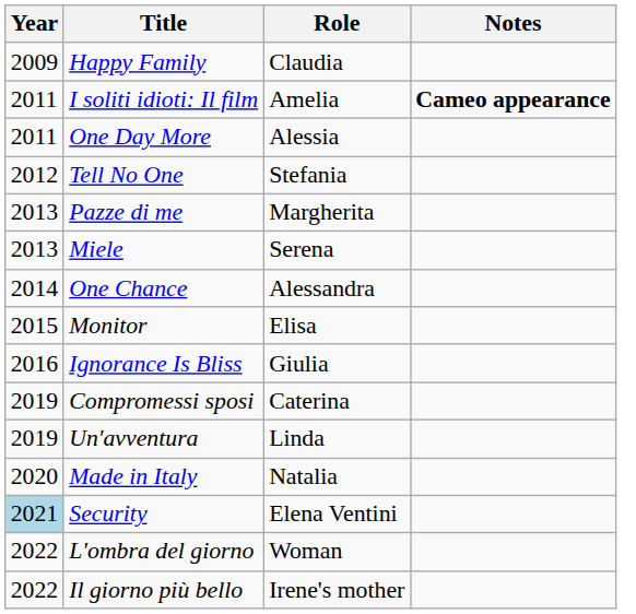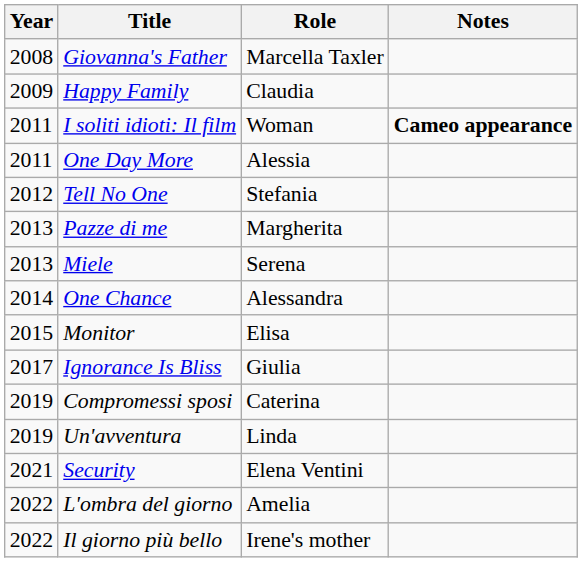 <table class="wikitable">
 <tr>
 <th>Year</th>
 <th>Title</th>
 <th>Role</th>
 <th>Notes</th>
+</tr>
+<tr>
+<td>2008</td>
+<td><em><a href='#'>Giovanna's Father</a></em></td>
+<td>Marcella Taxler</td>
+<td></td>
 </tr>
 <tr>
 <td>2009</td>
 <td><em><a href='#'>Happy Family</a></em></td>
 <td>Claudia</td>
 <td></td>
 </tr>
 <tr>
 <td>2011</td>
 <td><em><a href='#'>I soliti idioti: Il film</a></em></td>
-<td>Amelia</td>
+<td>Woman</td>
 <td><strong>Cameo appearance</strong></td>
 </tr>
 <tr>
 <td>2011</td>
 <td><em><a href='#'>One Day More</a></em></td>
 <td>Alessia</td>
 <td></td>
 </tr>
 <tr>
 <td>2012</td>
 <td><em><a href='#'>Tell No One</a></em></td>
 <td>Stefania</td>
 <td></td>
 </tr>
 <tr>
 <td>2013</td>
 <td><em><a href='#'>Pazze di me</a></em></td>
 <td>Margherita</td>
 <td></td>
 </tr>
 <tr>
 <td>2013</td>
 <td><em><a href='#'>Miele</a></em></td>
 <td>Serena</td>
 <td></td>
 </tr>
 <tr>
 <td>2014</td>
 <td><em><a href='#'>One Chance</a></em></td>
 <td>Alessandra</td>
 <td></td>
 </tr>
 <tr>
 <td>2015</td>
 <td><em>Monitor</em></td>
 <td>Elisa</td>
 <td></td>
 </tr>
 <tr>
-<td>2016</td>
+<td>2017</td>
 <td><em><a href='#'>Ignorance Is Bliss</a></em></td>
 <td>Giulia</td>
 <td></td>
 </tr>
 <tr>
 <td>2019</td>
 <td><em>Compromessi sposi</em></td>
 <td>Caterina</td>
 <td></td>
 </tr>
 <tr>
 <td>2019</td>
 <td><em>Un'avventura</em></td>
 <td>Linda</td>
 <td></td>
 </tr>
 <tr>
-<td>2020</td>
-<td><em><a href='#'>Made in Italy</a></em></td>
-<td>Natalia</td>
-<td></td>
-</tr>
-<tr>
-<td style="background: lightblue;">2021</td>
+<td>2021</td>
 <td><em><a href='#'>Security</a></em></td>
 <td>Elena Ventini</td>
 <td></td>
 </tr>
 <tr>
 <td>2022</td>
 <td><em>L'ombra del giorno</em></td>
-<td>Woman</td>
+<td>Amelia</td>
 <td></td>
 </tr>
 <tr>
 <td>2022</td>
 <td><em>Il giorno più bello</em></td>
 <td>Irene's mother</td>
 <td></td>
 </tr>
 </table>
